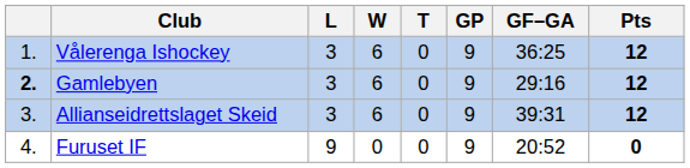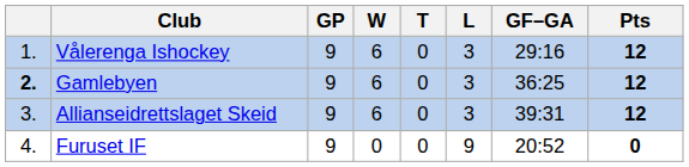 <table class="wikitable">
 <tr>
 <th width="30"></th>
 <th width="200">Club</th>
-<th width="30">L</th>
+<th width="30">GP</th>
 <th width="30">W</th>
 <th width="30">T</th>
-<th width="30">GP</th>
+<th width="30">L</th>
 <th width="70">GF–GA</th>
 <th width="70">Pts</th>
 </tr>
 <tr bgcolor="#BCD2EE" align="center">
 <td>1.</td>
 <td align="left"><a href='#'>Vålerenga Ishockey</a></td>
-<td>3</td>
+<td>9</td>
 <td>6</td>
 <td>0</td>
-<td>9</td>
-<td>36:25</td>
+<td>3</td>
+<td>29:16</td>
 <td><strong>12</strong></td>
 </tr>
 <tr bgcolor="#BCD2EE" align="center">
 <td><strong>2.</strong></td>
 <td align="left"><a href='#'>Gamlebyen</a></td>
-<td>3</td>
+<td>9</td>
 <td>6</td>
 <td>0</td>
-<td>9</td>
-<td>29:16</td>
+<td>3</td>
+<td>36:25</td>
 <td><strong>12</strong></td>
 </tr>
 <tr bgcolor="#BCD2EE" align="center">
 <td>3.</td>
 <td align="left"><a href='#'>Allianseidrettslaget Skeid</a></td>
-<td>3</td>
+<td>9</td>
 <td>6</td>
 <td>0</td>
-<td>9</td>
+<td>3</td>
 <td>39:31</td>
 <td><strong>12</strong></td>
 </tr>
 <tr bgcolor="#FFFFFF" align="center">
 <td>4.</td>
 <td align="left"><a href='#'>Furuset IF</a></td>
 <td>9</td>
 <td>0</td>
 <td>0</td>
 <td>9</td>
 <td>20:52</td>
 <td><strong>0</strong></td>
 </tr>
 </table>
